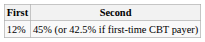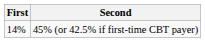 <table class="wikitable">
 <tr>
 <th>First</th>
 <th>Second</th>
 </tr>
 <tr>
-<td>12%</td>
+<td>14%</td>
 <td>45% (or 42.5% if first-time CBT payer)</td>
 </tr>
 </table>
